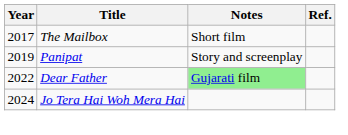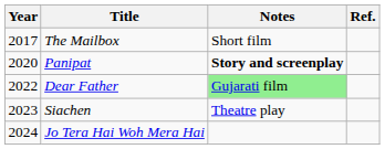 <table class="wikitable sortable">
 <tr>
 <th>Year</th>
 <th>Title</th>
 <th class="unsortable">Notes</th>
 <th class="unsortable">Ref.</th>
 </tr>
 <tr>
 <td>2017</td>
 <td><em>The Mailbox</em></td>
 <td>Short film</td>
 <td></td>
 </tr>
 <tr>
-<td>2019</td>
+<td>2020</td>
 <td><em><a href='#'>Panipat</a></em></td>
-<td>Story and screenplay</td>
+<td><strong>Story and screenplay</strong></td>
 <td></td>
 </tr>
 <tr>
 <td>2022</td>
 <td><em><a href='#'>Dear Father</a></em></td>
 <td style="background: lightgreen;"><a href='#'>Gujarati</a> film</td>
 <td></td>
 </tr>
 <tr>
+<td>2023</td>
+<td><em>Siachen</em></td>
+<td><a href='#'>Theatre</a> play</td>
+<td></td>
+</tr>
+<tr>
 <td>2024</td>
 <td><em><a href='#'>Jo Tera Hai Woh Mera Hai</a></em></td>
 <td></td>
 <td></td>
 </tr>
 </table>
